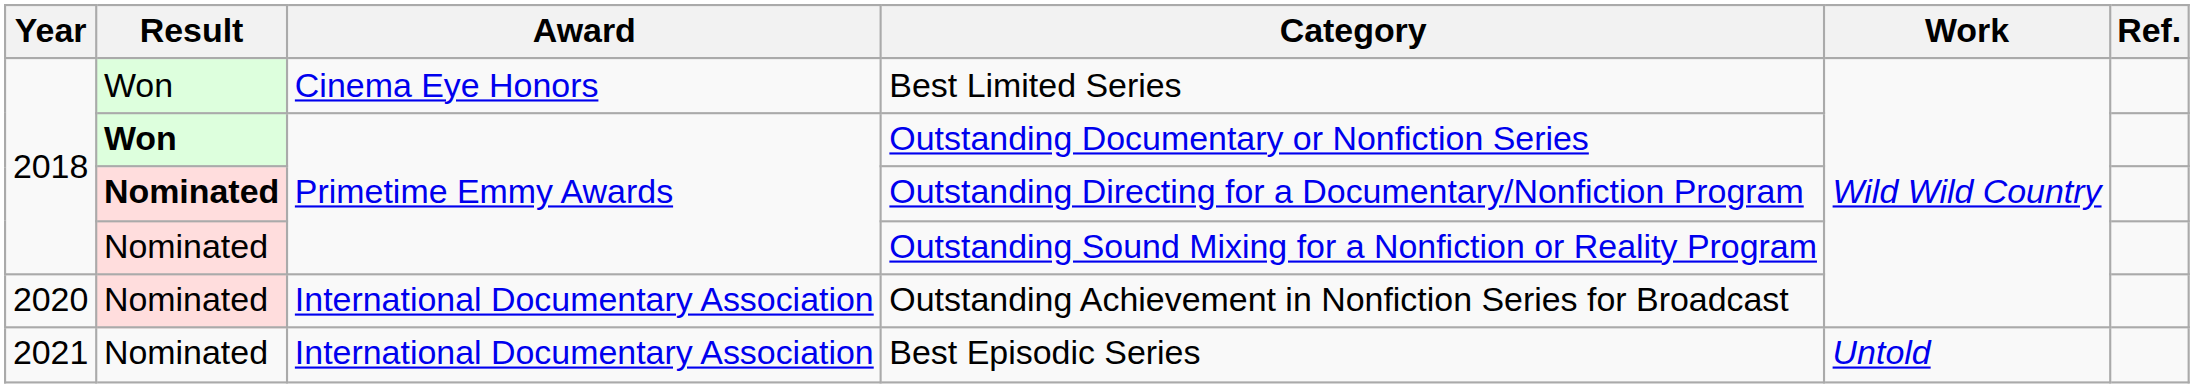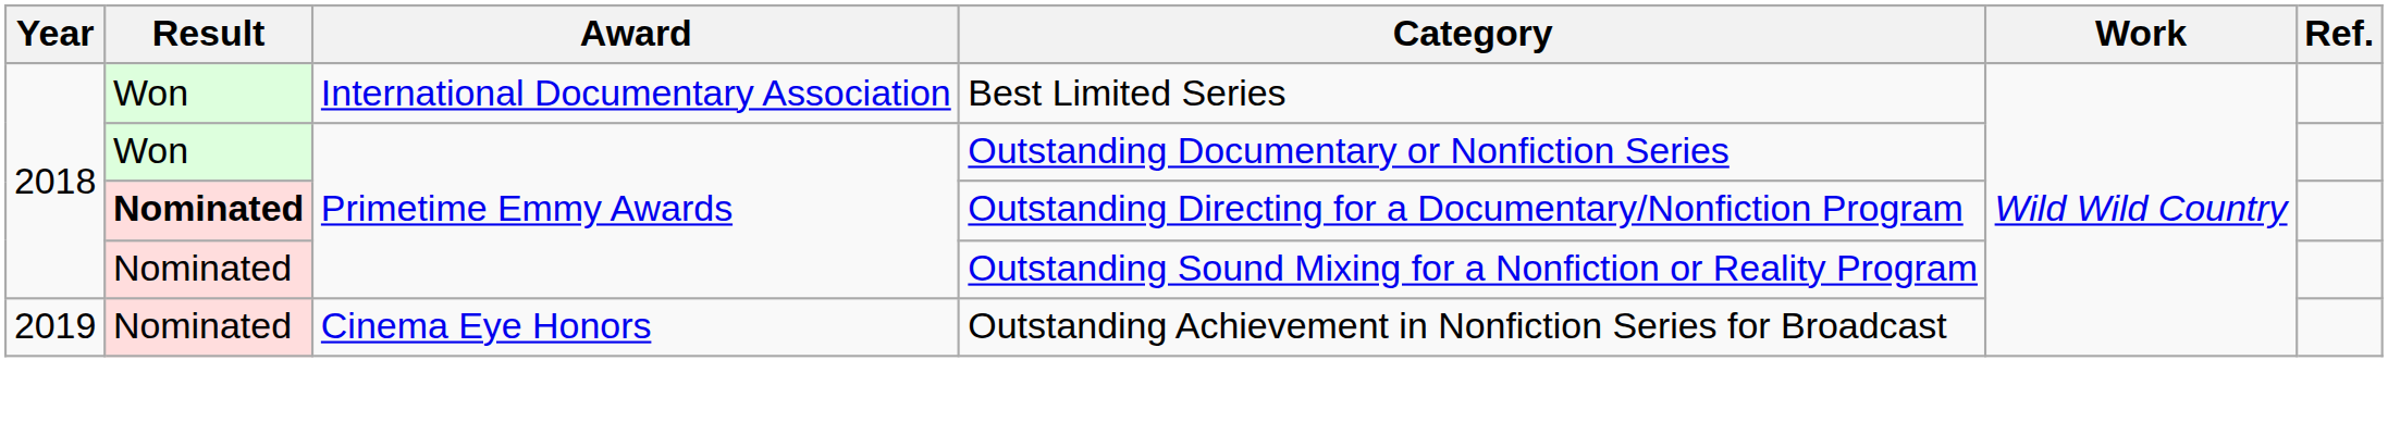 <table class="wikitable">
 <tr>
 <th>Year</th>
 <th>Result</th>
 <th>Award</th>
 <th>Category</th>
 <th>Work</th>
 <th>Ref.</th>
 </tr>
 <tr>
 <td rowspan="4">2018</td>
 <td style="background: #ddffdd">Won</td>
-<td><a href='#'>Cinema Eye Honors</a></td>
+<td><a href='#'>International Documentary Association</a></td>
 <td>Best Limited Series</td>
 <td rowspan="5"><em><a href='#'>Wild Wild Country</a></em></td>
 <td></td>
 </tr>
 <tr>
-<td style="background: #ddffdd"><strong>Won</strong></td>
+<td style="background: #ddffdd">Won</td>
 <td rowspan="3"><a href='#'>Primetime Emmy Awards</a></td>
 <td><a href='#'>Outstanding Documentary or Nonfiction Series</a></td>
 <td></td>
 </tr>
 <tr>
 <td style="background: #ffdddd"><strong>Nominated</strong></td>
 <td><a href='#'>Outstanding Directing for a Documentary/Nonfiction Program</a></td>
 <td></td>
 </tr>
 <tr>
 <td style="background: #ffdddd">Nominated</td>
 <td><a href='#'>Outstanding Sound Mixing for a Nonfiction or Reality Program</a></td>
 <td></td>
 </tr>
 <tr>
-<td>2020</td>
+<td>2019</td>
 <td style="background: #ffdddd">Nominated</td>
-<td><a href='#'>International Documentary Association</a></td>
+<td><a href='#'>Cinema Eye Honors</a></td>
 <td>Outstanding Achievement in Nonfiction Series for Broadcast</td>
 <td></td>
 </tr>
-<tr>
-<td>2021</td>
-<td>Nominated</td>
-<td><a href='#'>International Documentary Association</a></td>
-<td>Best Episodic Series</td>
-<td><em><a href='#'>Untold</a></em></td>
-<td></td>
-</tr>
 </table>
